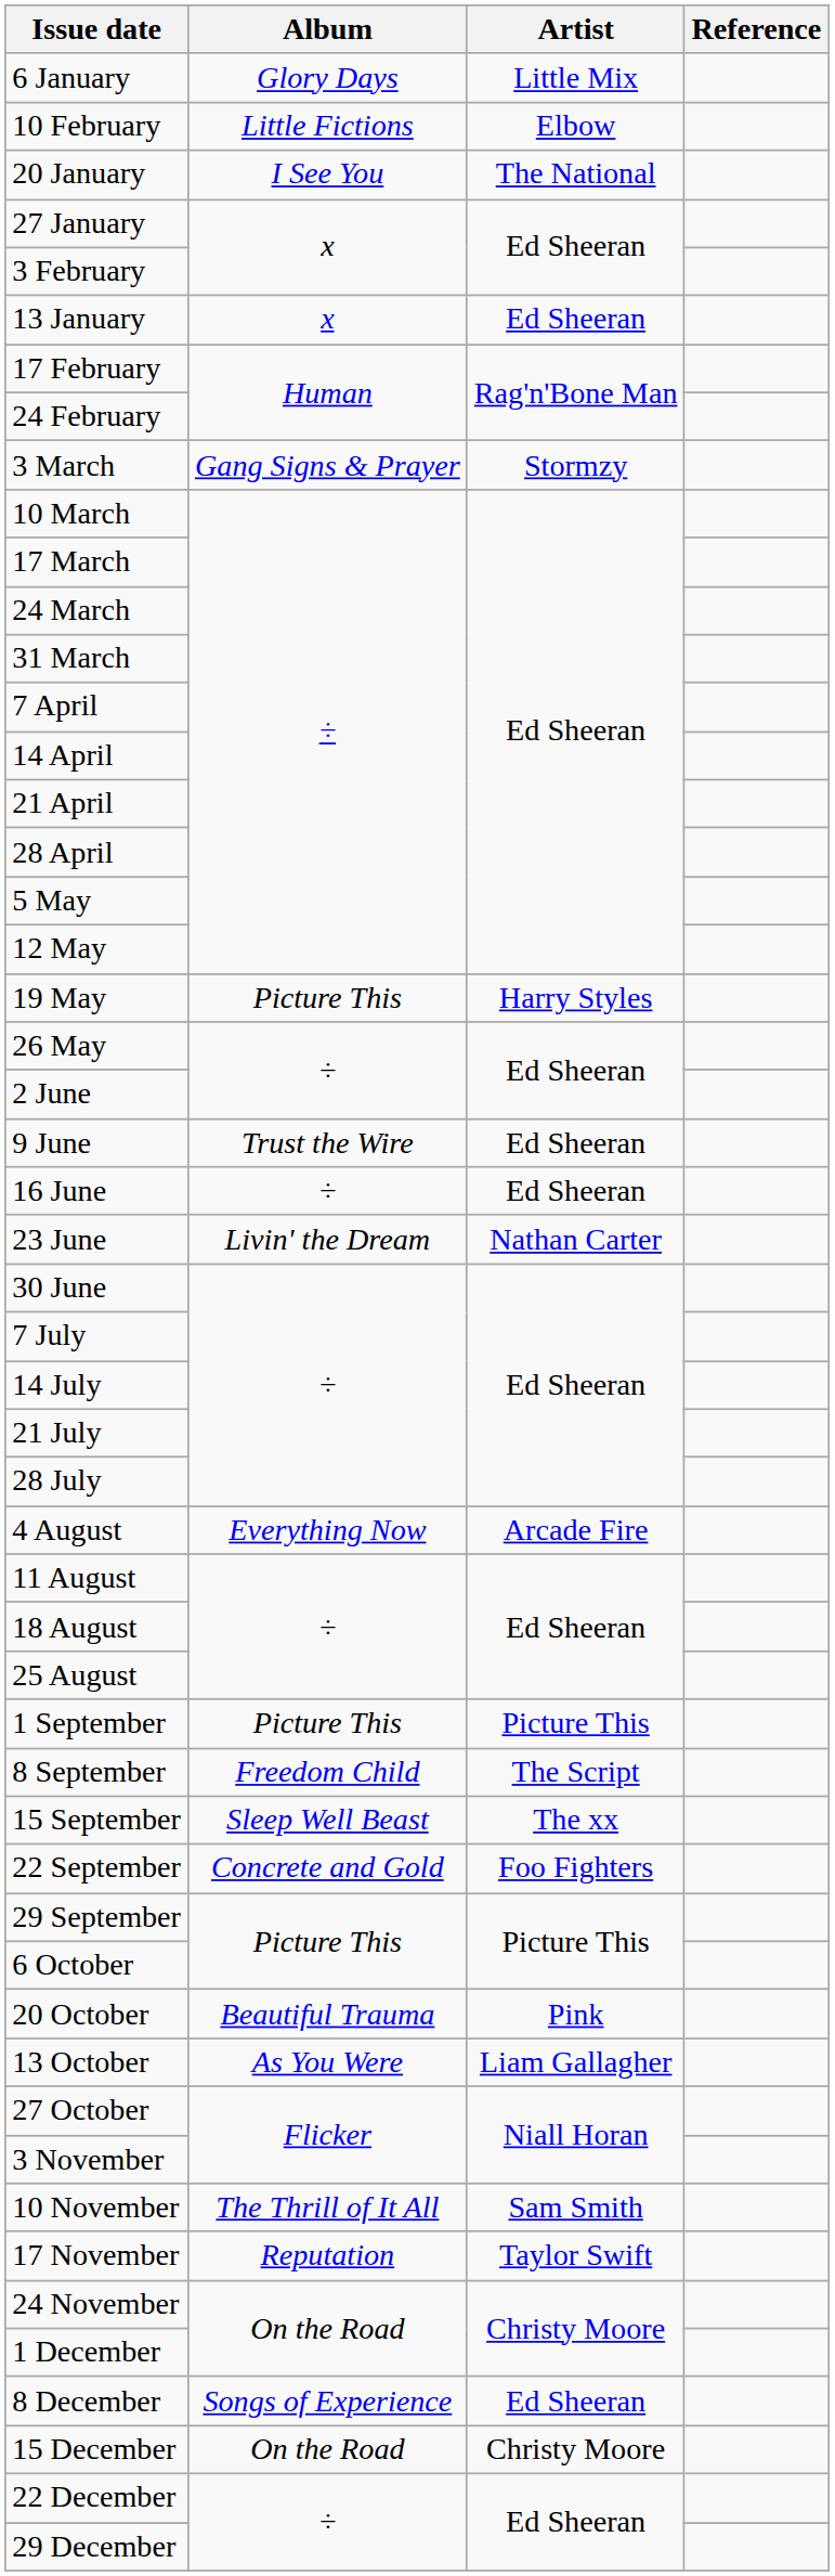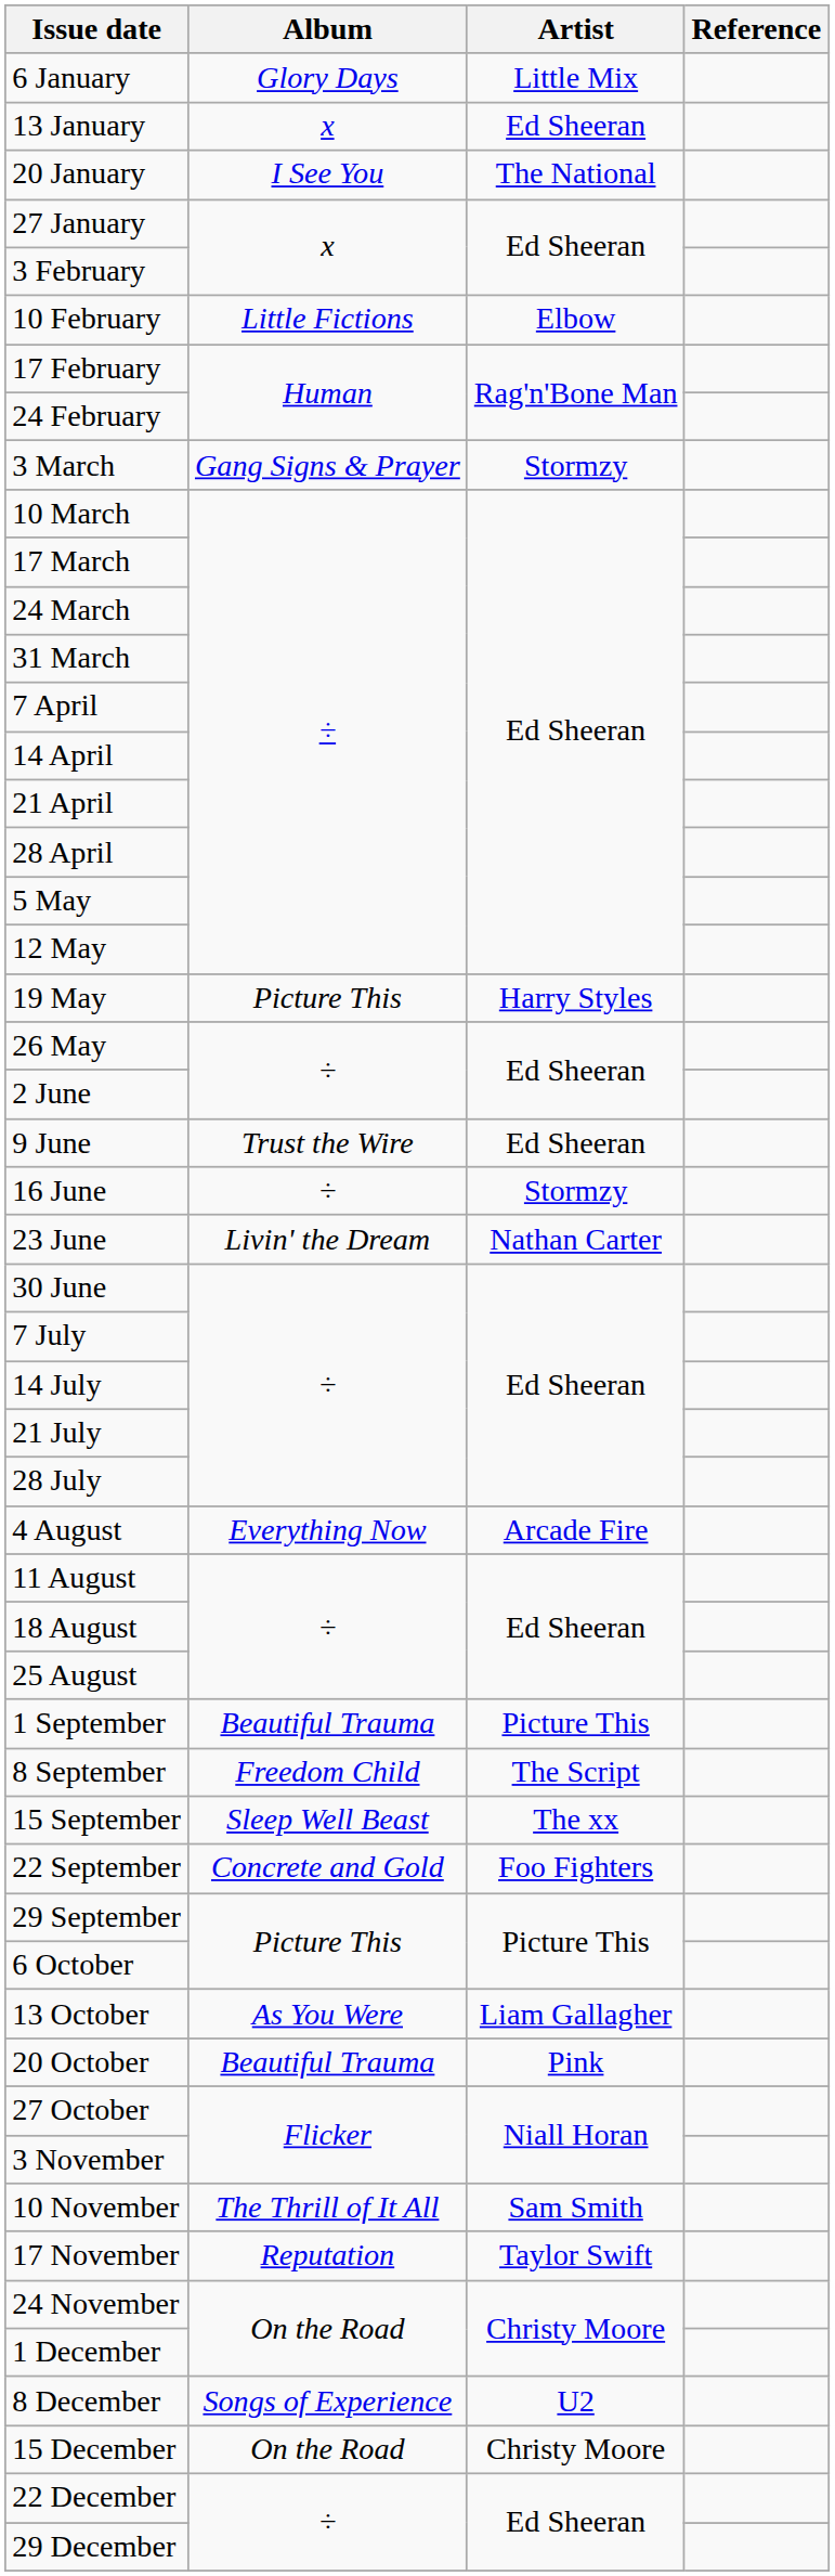 <table class="wikitable">
 <tr>
 <th>Issue date</th>
 <th>Album</th>
 <th>Artist</th>
 <th>Reference</th>
 </tr>
 <tr>
 <td>6 January</td>
 <td align="center"><em><a href='#'>Glory Days</a></em></td>
 <td align="center"><a href='#'>Little Mix</a></td>
 <td align="center"></td>
 </tr>
 <tr>
-<td>10 February</td>
-<td align="center"><em><a href='#'>Little Fictions</a></em></td>
-<td align="center"><a href='#'>Elbow</a></td>
+<td>13 January</td>
+<td align="center"><em><a href='#'>x</a></em></td>
+<td align="center"><a href='#'>Ed Sheeran</a></td>
 <td align="center"></td>
 </tr>
 <tr>
 <td>20 January</td>
 <td align="center"><em><a href='#'>I See You</a></em></td>
 <td align="center"><a href='#'>The National</a></td>
 <td align="center"></td>
 </tr>
 <tr>
 <td>27 January</td>
 <td align="center" rowspan="2"><em>x</em></td>
 <td align="center" rowspan="2">Ed Sheeran</td>
 <td align="center"></td>
 </tr>
 <tr>
 <td>3 February</td>
 <td align="center"></td>
 </tr>
 <tr>
-<td>13 January</td>
-<td align="center"><em><a href='#'>x</a></em></td>
-<td align="center"><a href='#'>Ed Sheeran</a></td>
+<td>10 February</td>
+<td align="center"><em><a href='#'>Little Fictions</a></em></td>
+<td align="center"><a href='#'>Elbow</a></td>
 <td align="center"></td>
 </tr>
 <tr>
 <td>17 February</td>
 <td align="center" rowspan="2"><em><a href='#'>Human</a></em></td>
 <td align="center" rowspan="2"><a href='#'>Rag'n'Bone Man</a></td>
 <td align="center"></td>
 </tr>
 <tr>
 <td>24 February</td>
 <td align="center"></td>
 </tr>
 <tr>
 <td>3 March</td>
 <td align="center"><em><a href='#'>Gang Signs & Prayer</a></em></td>
 <td align="center"><a href='#'>Stormzy</a></td>
 <td align="center"></td>
 </tr>
 <tr>
 <td>10 March</td>
 <td align="center" rowspan="10"><em><a href='#'>÷</a></em></td>
 <td align="center" rowspan="10">Ed Sheeran</td>
 <td align="center"></td>
 </tr>
 <tr>
 <td>17 March</td>
 <td align="center"></td>
 </tr>
 <tr>
 <td>24 March</td>
 <td align="center"></td>
 </tr>
 <tr>
 <td>31 March</td>
 <td align="center"></td>
 </tr>
 <tr>
 <td>7 April</td>
 <td align="center"></td>
 </tr>
 <tr>
 <td>14 April</td>
 <td align="center"></td>
 </tr>
 <tr>
 <td>21 April</td>
 <td align="center"></td>
 </tr>
 <tr>
 <td>28 April</td>
 <td align="center"></td>
 </tr>
 <tr>
 <td>5 May</td>
 <td align="center"></td>
 </tr>
 <tr>
 <td>12 May</td>
 <td align="center"></td>
 </tr>
 <tr>
 <td>19 May</td>
 <td align="center"><em>Picture This</em></td>
 <td align="center"><a href='#'>Harry Styles</a></td>
 <td align="center"></td>
 </tr>
 <tr>
 <td>26 May</td>
 <td align="center" rowspan="2"><em>÷</em></td>
 <td align="center" rowspan="2">Ed Sheeran</td>
 <td align="center"></td>
 </tr>
 <tr>
 <td>2 June</td>
 <td align="center"></td>
 </tr>
 <tr>
 <td>9 June</td>
 <td align="center"><em>Trust the Wire</em></td>
 <td align="center">Ed Sheeran</td>
 <td align="center"></td>
 </tr>
 <tr>
 <td>16 June</td>
 <td align="center"><em>÷</em></td>
-<td align="center">Ed Sheeran</td>
+<td align="center"><a href='#'>Stormzy</a></td>
 <td align="center"></td>
 </tr>
 <tr>
 <td>23 June</td>
 <td align="center"><em>Livin' the Dream</em></td>
 <td align="center"><a href='#'>Nathan Carter</a></td>
 <td align="center"></td>
 </tr>
 <tr>
 <td>30 June</td>
 <td align="center" rowspan="5"><em>÷</em></td>
 <td align="center" rowspan="5">Ed Sheeran</td>
 <td align="center"></td>
 </tr>
 <tr>
 <td>7 July</td>
 <td align="center"></td>
 </tr>
 <tr>
 <td>14 July</td>
 <td align="center"></td>
 </tr>
 <tr>
 <td>21 July</td>
 <td align="center"></td>
 </tr>
 <tr>
 <td>28 July</td>
 <td align="center"></td>
 </tr>
 <tr>
 <td>4 August</td>
 <td align="center"><em><a href='#'>Everything Now</a></em></td>
 <td align="center"><a href='#'>Arcade Fire</a></td>
 <td align="center"></td>
 </tr>
 <tr>
 <td>11 August</td>
 <td align="center" rowspan="3"><em>÷</em></td>
 <td align="center" rowspan="3">Ed Sheeran</td>
 <td align="center"></td>
 </tr>
 <tr>
 <td>18 August</td>
 <td align="center"></td>
 </tr>
 <tr>
 <td>25 August</td>
 <td align="center"></td>
 </tr>
 <tr>
 <td>1 September</td>
-<td align="center"><em>Picture This</em></td>
+<td align="center"><em><a href='#'>Beautiful Trauma</a></em></td>
 <td align="center"><a href='#'>Picture This</a></td>
 <td align="center"></td>
 </tr>
 <tr>
 <td>8 September</td>
 <td align="center"><em><a href='#'>Freedom Child</a></em></td>
 <td align="center"><a href='#'>The Script</a></td>
 <td align="center"></td>
 </tr>
 <tr>
 <td>15 September</td>
 <td align="center"><em><a href='#'>Sleep Well Beast</a></em></td>
 <td align="center"><a href='#'>The xx</a></td>
 <td align="center"></td>
 </tr>
 <tr>
 <td>22 September</td>
 <td align="center"><em><a href='#'>Concrete and Gold</a></em></td>
 <td align="center"><a href='#'>Foo Fighters</a></td>
 <td align="center"></td>
 </tr>
 <tr>
 <td>29 September</td>
 <td align="center" rowspan="2"><em>Picture This</em></td>
 <td align="center" rowspan="2">Picture This</td>
 <td align="center"></td>
 </tr>
 <tr>
 <td>6 October</td>
 <td align="center"></td>
 </tr>
 <tr>
+<td>13 October</td>
+<td align="center"><em><a href='#'>As You Were</a></em></td>
+<td align="center"><a href='#'>Liam Gallagher</a></td>
+<td align="center"></td>
+</tr>
+<tr>
 <td>20 October</td>
 <td align="center"><em><a href='#'>Beautiful Trauma</a></em></td>
 <td align="center"><a href='#'>Pink</a></td>
-<td align="center"></td>
-</tr>
-<tr>
-<td>13 October</td>
-<td align="center"><em><a href='#'>As You Were</a></em></td>
-<td align="center"><a href='#'>Liam Gallagher</a></td>
 <td align="center"></td>
 </tr>
 <tr>
 <td>27 October</td>
 <td align="center" rowspan="2"><em><a href='#'>Flicker</a></em></td>
 <td align="center" rowspan="2"><a href='#'>Niall Horan</a></td>
 <td align="center"></td>
 </tr>
 <tr>
 <td>3 November</td>
 <td align="center"></td>
 </tr>
 <tr>
 <td>10 November</td>
 <td align="center"><em><a href='#'>The Thrill of It All</a></em></td>
 <td align="center"><a href='#'>Sam Smith</a></td>
 <td align="center"></td>
 </tr>
 <tr>
 <td>17 November</td>
 <td align="center"><em><a href='#'>Reputation</a></em></td>
 <td align="center"><a href='#'>Taylor Swift</a></td>
 <td align="center"></td>
 </tr>
 <tr>
 <td>24 November</td>
 <td align="center" rowspan="2"><em>On the Road</em></td>
 <td align="center" rowspan="2"><a href='#'>Christy Moore</a></td>
 <td align="center"></td>
 </tr>
 <tr>
 <td>1 December</td>
 <td align="center"></td>
 </tr>
 <tr>
 <td>8 December</td>
 <td align="center"><em><a href='#'>Songs of Experience</a></em></td>
-<td align="center"><a href='#'>Ed Sheeran</a></td>
+<td align="center"><a href='#'>U2</a></td>
 <td align="center"></td>
 </tr>
 <tr>
 <td>15 December</td>
 <td align="center"><em>On the Road</em></td>
 <td align="center">Christy Moore</td>
 <td align="center"></td>
 </tr>
 <tr>
 <td>22 December</td>
 <td align="center" rowspan="2"><em>÷</em></td>
 <td align="center" rowspan="2">Ed Sheeran</td>
 <td align="center"></td>
 </tr>
 <tr>
 <td>29 December</td>
 <td align="center"></td>
 </tr>
 </table>
